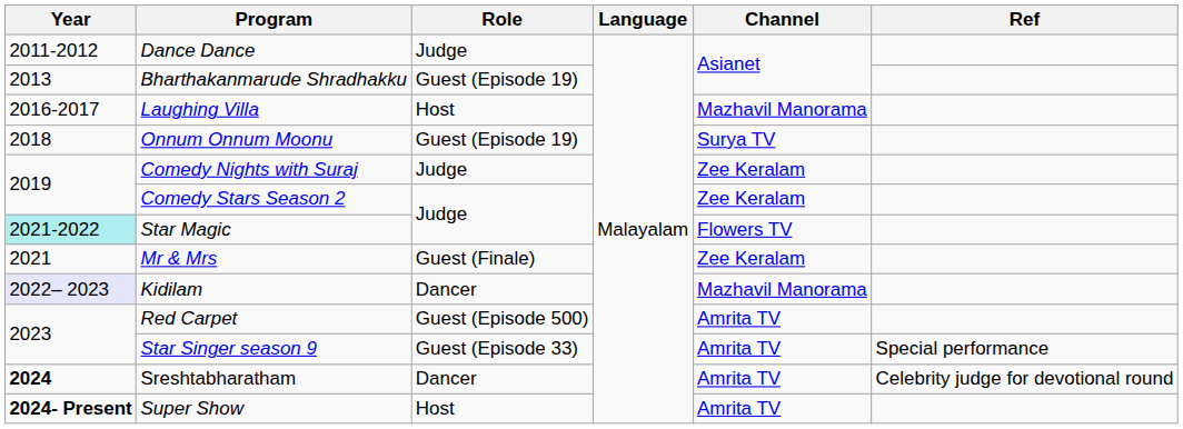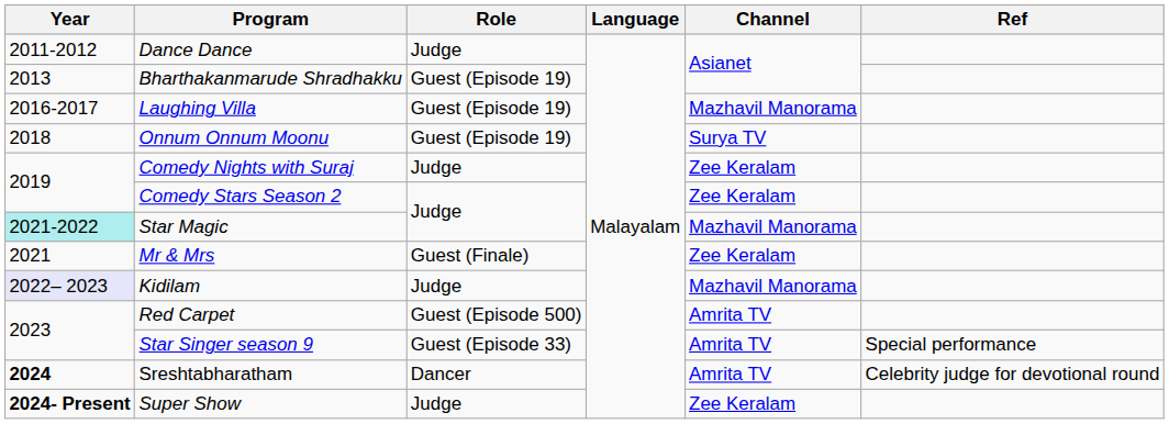 <table class="wikitable sortable">
 <tr style="background:#ccc; text-align:center;">
 <th>Year</th>
 <th>Program</th>
 <th>Role</th>
 <th>Language</th>
 <th>Channel</th>
 <th>Ref</th>
 </tr>
 <tr>
 <td>2011-2012</td>
 <td><em>Dance Dance</em></td>
 <td>Judge</td>
 <td rowspan="15">Malayalam</td>
 <td rowspan=2><a href='#'>Asianet</a></td>
 <td></td>
 </tr>
 <tr>
 <td>2013</td>
 <td><em>Bharthakanmarude Shradhakku</em></td>
 <td>Guest (Episode 19)</td>
 <td></td>
 </tr>
 <tr>
 <td>2016-2017</td>
 <td><em><a href='#'>Laughing Villa</a></em></td>
-<td>Host</td>
+<td>Guest (Episode 19)</td>
 <td><a href='#'>Mazhavil Manorama</a></td>
 <td></td>
 </tr>
 <tr>
 <td>2018</td>
 <td><em><a href='#'>Onnum Onnum Moonu</a></em></td>
 <td>Guest (Episode 19)</td>
 <td><a href='#'>Surya TV</a></td>
 <td></td>
 </tr>
 <tr>
 <td rowspan="2">2019</td>
 <td><em><a href='#'>Comedy Nights with Suraj</a></em></td>
 <td>Judge</td>
 <td><a href='#'>Zee Keralam</a></td>
 <td></td>
 </tr>
 <tr>
 <td><a href='#'><em>Comedy Stars Season 2</em></a></td>
 <td rowspan="2">Judge</td>
 <td><a href='#'>Zee Keralam</a></td>
 <td></td>
 </tr>
 <tr>
 <td style="background: paleturquoise;">2021-2022</td>
 <td><em>Star Magic</em></td>
-<td><a href='#'>Flowers TV</a></td>
+<td><a href='#'>Mazhavil Manorama</a></td>
 <td></td>
 </tr>
 <tr>
 <td>2021</td>
 <td><a href='#'><em>Mr & Mrs</em></a></td>
 <td>Guest (Finale)</td>
 <td><a href='#'>Zee Keralam</a></td>
 <td></td>
 </tr>
 <tr>
 <td style="background: lavender;">2022– 2023</td>
 <td><em>Kidilam</em></td>
-<td>Dancer</td>
+<td>Judge</td>
 <td><a href='#'>Mazhavil Manorama</a></td>
 <td></td>
 </tr>
 <tr>
 <td rowspan="2">2023</td>
 <td><em>Red Carpet</em></td>
 <td>Guest (Episode 500)</td>
 <td><a href='#'>Amrita TV</a></td>
 <td></td>
 </tr>
 <tr>
 <td><em><a href='#'>Star Singer season 9</a></em></td>
 <td>Guest (Episode 33)</td>
 <td><a href='#'>Amrita TV</a></td>
 <td>Special performance</td>
 </tr>
 <tr>
 <td><strong>2024</strong></td>
 <td>Sreshtabharatham</td>
 <td>Dancer</td>
 <td><a href='#'>Amrita TV</a></td>
 <td>Celebrity judge for devotional round</td>
 </tr>
 <tr>
 <td><strong>2024- Present</strong></td>
 <td><em>Super Show</em></td>
-<td>Host</td>
-<td><a href='#'>Amrita TV</a></td>
+<td>Judge</td>
+<td><a href='#'>Zee Keralam</a></td>
 <td></td>
 </tr>
 </table>
